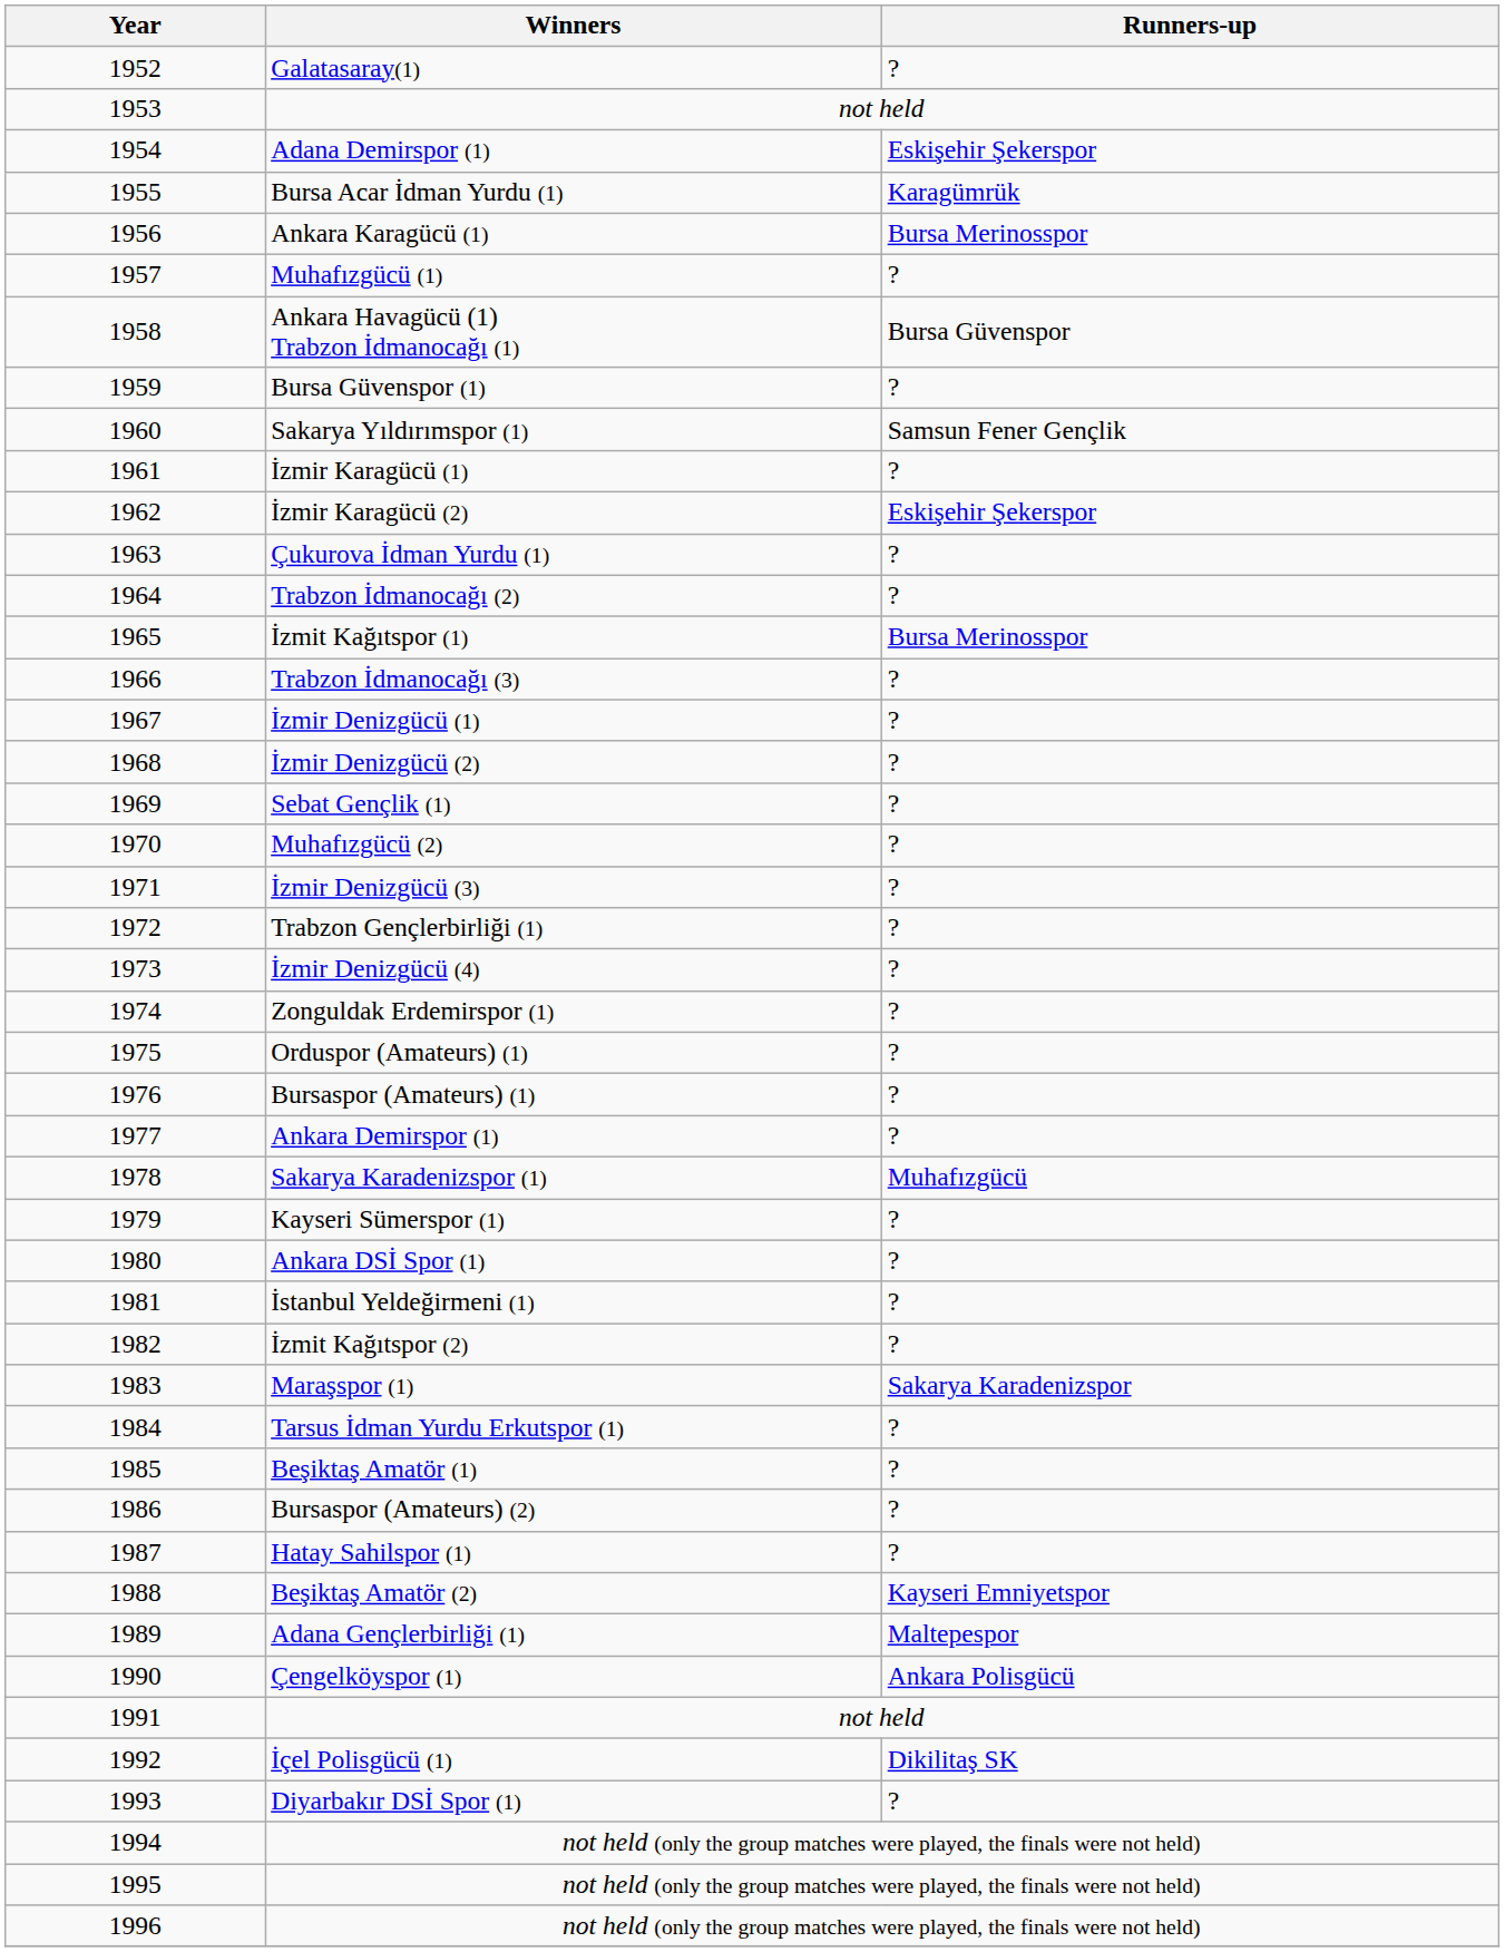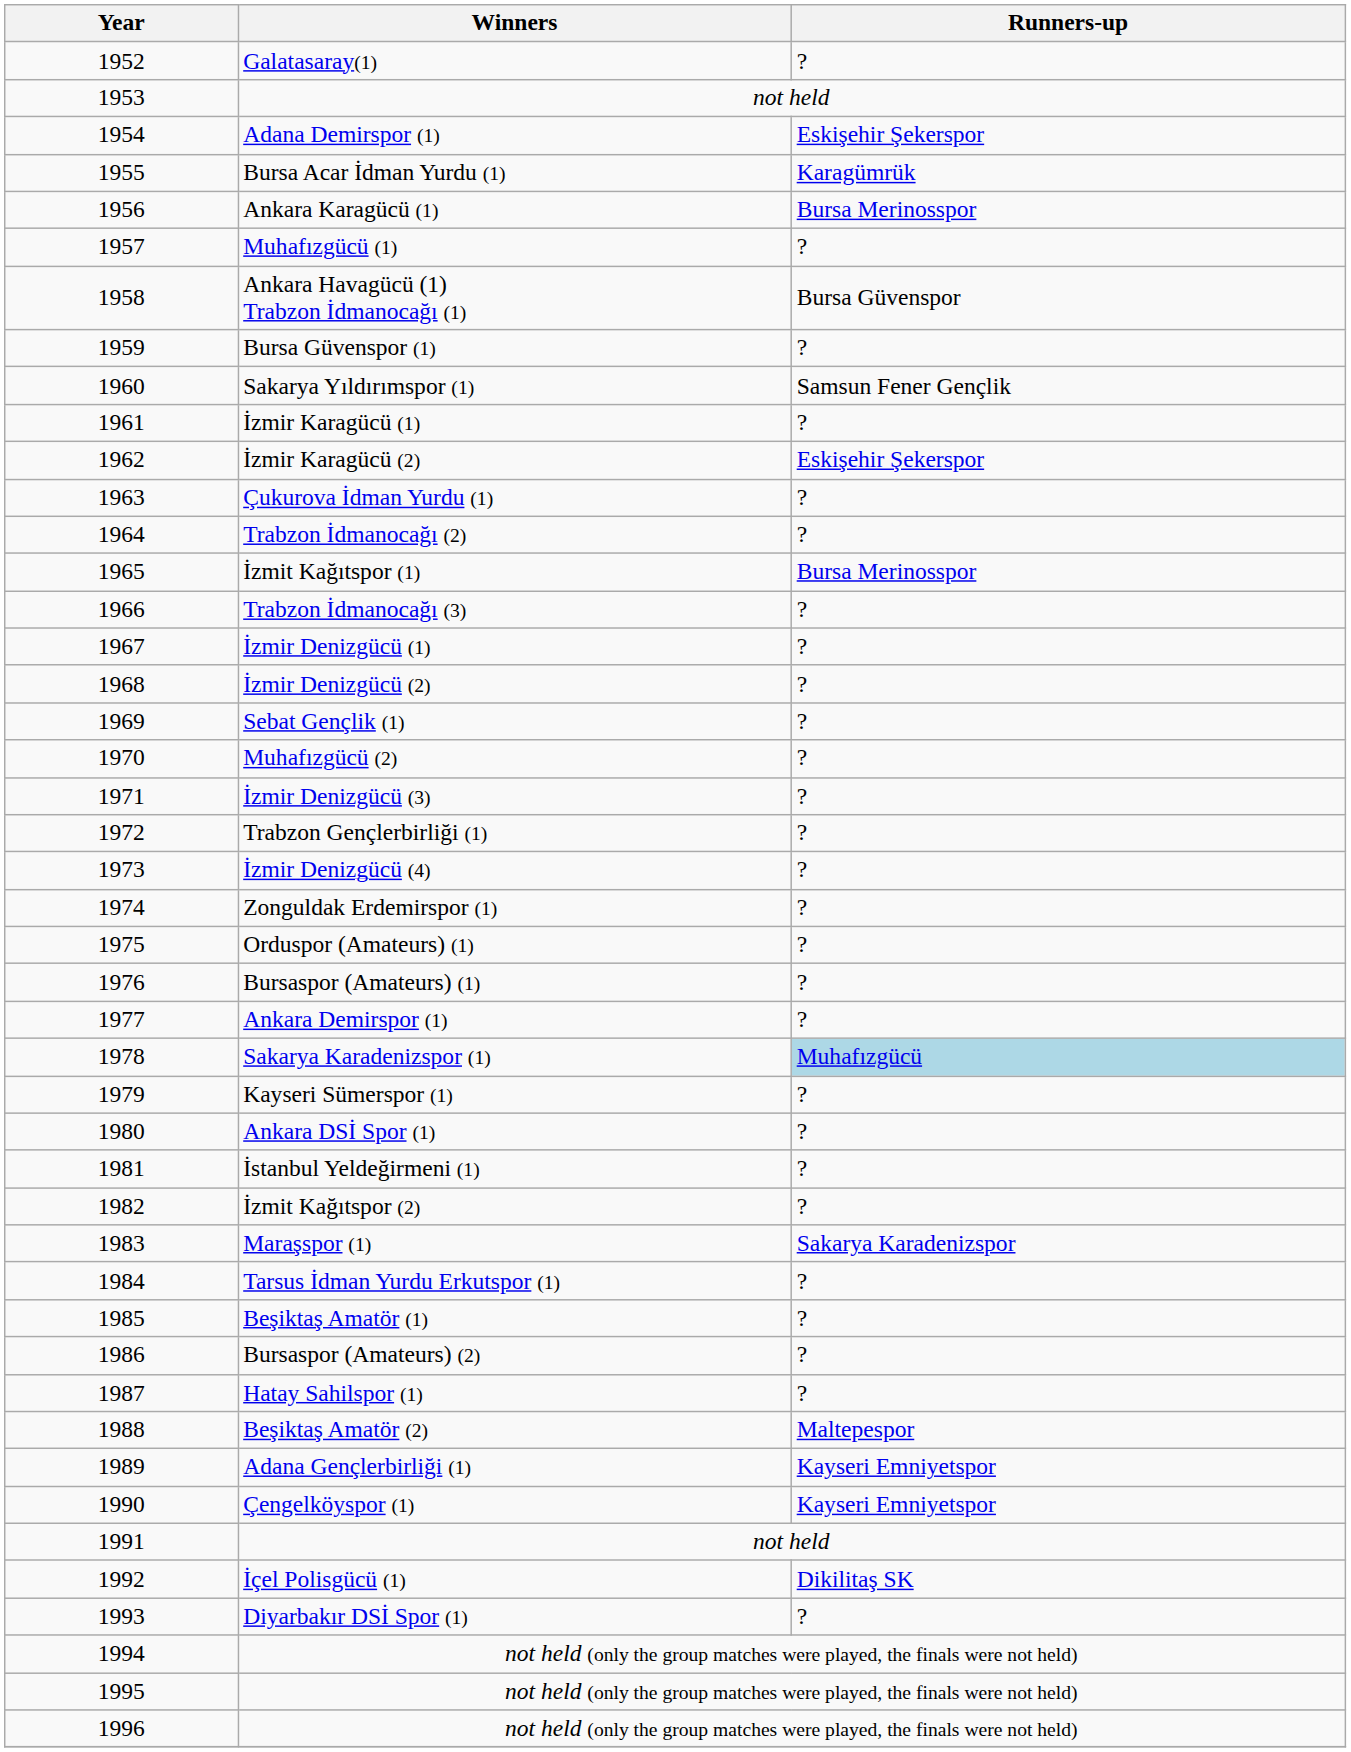 <table class="wikitable" border="1" width=46%>
 <tr>
 <th width=8%>Year</th>
 <th width=19%>Winners</th>
 <th width=19%>Runners-up</th>
 </tr>
 <tr>
 <td align=center>1952</td>
 <td><a href='#'>Galatasaray</a><small>(1)</small></td>
 <td>?</td>
 </tr>
 <tr>
 <td align=center>1953</td>
 <td colspan=2 style="text-align:center;"><em>not held</em></td>
 </tr>
 <tr>
 <td align=center>1954</td>
 <td><a href='#'>Adana Demirspor</a> <small>(1)</small></td>
 <td><a href='#'>Eskişehir Şekerspor</a></td>
 </tr>
 <tr>
 <td align=center>1955</td>
 <td>Bursa Acar İdman Yurdu <small>(1)</small></td>
 <td><a href='#'>Karagümrük</a></td>
 </tr>
 <tr>
 <td align=center>1956</td>
 <td>Ankara Karagücü <small>(1)</small></td>
 <td><a href='#'>Bursa Merinosspor</a></td>
 </tr>
 <tr>
 <td align=center>1957</td>
 <td><a href='#'>Muhafızgücü</a> <small>(1)</small></td>
 <td>?</td>
 </tr>
 <tr>
 <td align=center>1958</td>
 <td>Ankara Havagücü (1)<br><a href='#'>Trabzon İdmanocağı</a> <small>(1)</small></td>
 <td>Bursa Güvenspor</td>
 </tr>
 <tr>
 <td align=center>1959</td>
 <td>Bursa Güvenspor <small>(1)</small></td>
 <td>?</td>
 </tr>
 <tr>
 <td align=center>1960</td>
 <td>Sakarya Yıldırımspor <small>(1)</small></td>
 <td>Samsun Fener Gençlik</td>
 </tr>
 <tr>
 <td align=center>1961</td>
 <td>İzmir Karagücü <small>(1)</small></td>
 <td>?</td>
 </tr>
 <tr>
 <td align=center>1962</td>
 <td>İzmir Karagücü <small>(2)</small></td>
 <td><a href='#'>Eskişehir Şekerspor</a></td>
 </tr>
 <tr>
 <td align=center>1963</td>
 <td><a href='#'>Çukurova İdman Yurdu</a> <small>(1)</small></td>
 <td>?</td>
 </tr>
 <tr>
 <td align=center>1964</td>
 <td><a href='#'>Trabzon İdmanocağı</a> <small>(2)</small></td>
 <td>?</td>
 </tr>
 <tr>
 <td align=center>1965</td>
 <td>İzmit Kağıtspor <small>(1)</small></td>
 <td><a href='#'>Bursa Merinosspor</a></td>
 </tr>
 <tr>
 <td align=center>1966</td>
 <td><a href='#'>Trabzon İdmanocağı</a> <small>(3)</small></td>
 <td>?</td>
 </tr>
 <tr>
 <td align=center>1967</td>
 <td><a href='#'>İzmir Denizgücü</a> <small>(1)</small></td>
 <td>?</td>
 </tr>
 <tr>
 <td align=center>1968</td>
 <td><a href='#'>İzmir Denizgücü</a> <small>(2)</small></td>
 <td>?</td>
 </tr>
 <tr>
 <td align=center>1969</td>
 <td><a href='#'>Sebat Gençlik</a> <small>(1)</small></td>
 <td>?</td>
 </tr>
 <tr>
 <td align=center>1970</td>
 <td><a href='#'>Muhafızgücü</a> <small>(2)</small></td>
 <td>?</td>
 </tr>
 <tr>
 <td align=center>1971</td>
 <td><a href='#'>İzmir Denizgücü</a> <small>(3)</small></td>
 <td>?</td>
 </tr>
 <tr>
 <td align=center>1972</td>
 <td>Trabzon Gençlerbirliği <small>(1)</small></td>
 <td>?</td>
 </tr>
 <tr>
 <td align=center>1973</td>
 <td><a href='#'>İzmir Denizgücü</a> <small>(4)</small></td>
 <td>?</td>
 </tr>
 <tr>
 <td align=center>1974</td>
 <td>Zonguldak Erdemirspor <small>(1)</small></td>
 <td>?</td>
 </tr>
 <tr>
 <td align=center>1975</td>
 <td>Orduspor (Amateurs) <small>(1)</small></td>
 <td>?</td>
 </tr>
 <tr>
 <td align=center>1976</td>
 <td>Bursaspor (Amateurs) <small>(1)</small></td>
 <td>?</td>
 </tr>
 <tr>
 <td align=center>1977</td>
 <td><a href='#'>Ankara Demirspor</a> <small>(1)</small></td>
 <td>?</td>
 </tr>
 <tr>
 <td align=center>1978</td>
 <td><a href='#'>Sakarya Karadenizspor</a> <small>(1)</small></td>
-<td><a href='#'>Muhafızgücü</a></td>
+<td style="background: lightblue;"><a href='#'>Muhafızgücü</a></td>
 </tr>
 <tr>
 <td align=center>1979</td>
 <td>Kayseri Sümerspor <small>(1)</small></td>
 <td>?</td>
 </tr>
 <tr>
 <td align=center>1980</td>
 <td><a href='#'>Ankara DSİ Spor</a> <small>(1)</small></td>
 <td>?</td>
 </tr>
 <tr>
 <td align=center>1981</td>
 <td>İstanbul Yeldeğirmeni <small>(1)</small></td>
 <td>?</td>
 </tr>
 <tr>
 <td align=center>1982</td>
 <td>İzmit Kağıtspor <small>(2)</small></td>
 <td>?</td>
 </tr>
 <tr>
 <td align=center>1983</td>
 <td><a href='#'>Maraşspor</a> <small>(1)</small></td>
 <td><a href='#'>Sakarya Karadenizspor</a></td>
 </tr>
 <tr>
 <td align=center>1984</td>
 <td><a href='#'>Tarsus İdman Yurdu Erkutspor</a> <small>(1)</small></td>
 <td>?</td>
 </tr>
 <tr>
 <td align=center>1985</td>
 <td><a href='#'>Beşiktaş Amatör</a> <small>(1)</small></td>
 <td>?</td>
 </tr>
 <tr>
 <td align=center>1986</td>
 <td>Bursaspor (Amateurs) <small>(2)</small></td>
 <td>?</td>
 </tr>
 <tr>
 <td align=center>1987</td>
 <td><a href='#'>Hatay Sahilspor</a> <small>(1)</small></td>
 <td>?</td>
 </tr>
 <tr>
 <td align=center>1988</td>
 <td><a href='#'>Beşiktaş Amatör</a>  <small>(2)</small></td>
-<td><a href='#'>Kayseri Emniyetspor</a></td>
+<td><a href='#'>Maltepespor</a></td>
 </tr>
 <tr>
 <td align=center>1989</td>
 <td><a href='#'>Adana Gençlerbirliği</a> <small>(1)</small></td>
-<td><a href='#'>Maltepespor</a></td>
+<td><a href='#'>Kayseri Emniyetspor</a></td>
 </tr>
 <tr>
 <td align=center>1990</td>
 <td><a href='#'>Çengelköyspor</a> <small>(1)</small></td>
-<td><a href='#'>Ankara Polisgücü</a></td>
+<td><a href='#'>Kayseri Emniyetspor</a></td>
 </tr>
 <tr>
 <td align=center>1991</td>
 <td colspan=2 style="text-align:center;"><em>not held</em></td>
 </tr>
 <tr>
 <td align=center>1992</td>
 <td><a href='#'>İçel Polisgücü</a> <small>(1)</small></td>
 <td><a href='#'>Dikilitaş SK</a></td>
 </tr>
 <tr>
 <td align=center>1993</td>
 <td><a href='#'>Diyarbakır DSİ Spor</a> <small>(1)</small></td>
 <td>?</td>
 </tr>
 <tr>
 <td align=center>1994</td>
 <td colspan=2 style="text-align:center;"><em>not held</em> <small>(only the group matches were played, the finals were not held)</small></td>
 </tr>
 <tr>
 <td align=center>1995</td>
 <td colspan=2 style="text-align:center;"><em>not held</em> <small>(only the group matches were played, the finals were not held)</small></td>
 </tr>
 <tr>
 <td align=center>1996</td>
 <td colspan=2 style="text-align:center;"><em>not held</em> <small>(only the group matches were played, the finals were not held)</small></td>
 </tr>
 <tr>
 </tr>
 </table>
